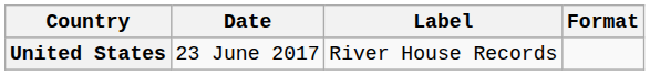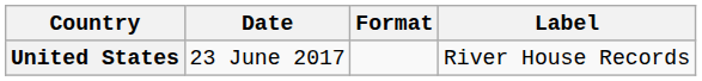 <table class="wikitable plainrowheaders" style="text-align:center;">
 <tr>
 <th>Country</th>
 <th>Date</th>
+<th>Format</th>
 <th>Label</th>
-<th>Format</th>
 </tr>
 <tr>
 <th scope="row">United States</th>
 <td>23 June 2017</td>
+<td></td>
 <td>River House Records</td>
-<td></td>
 </tr>
 </table>
